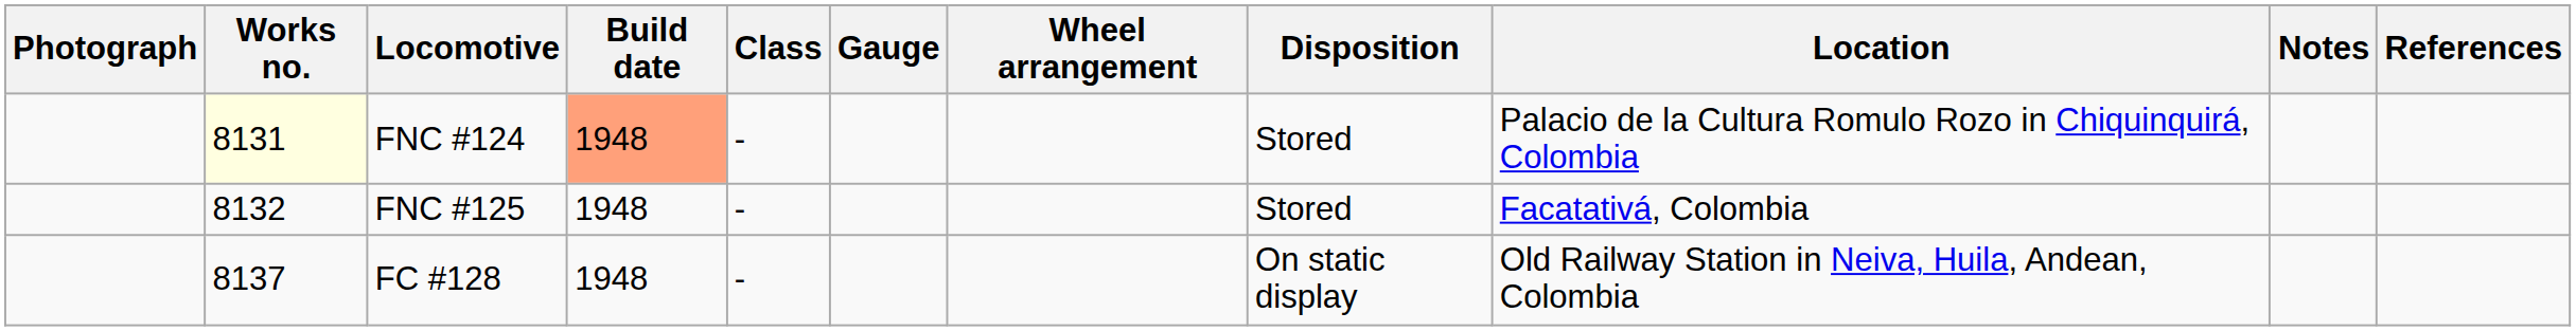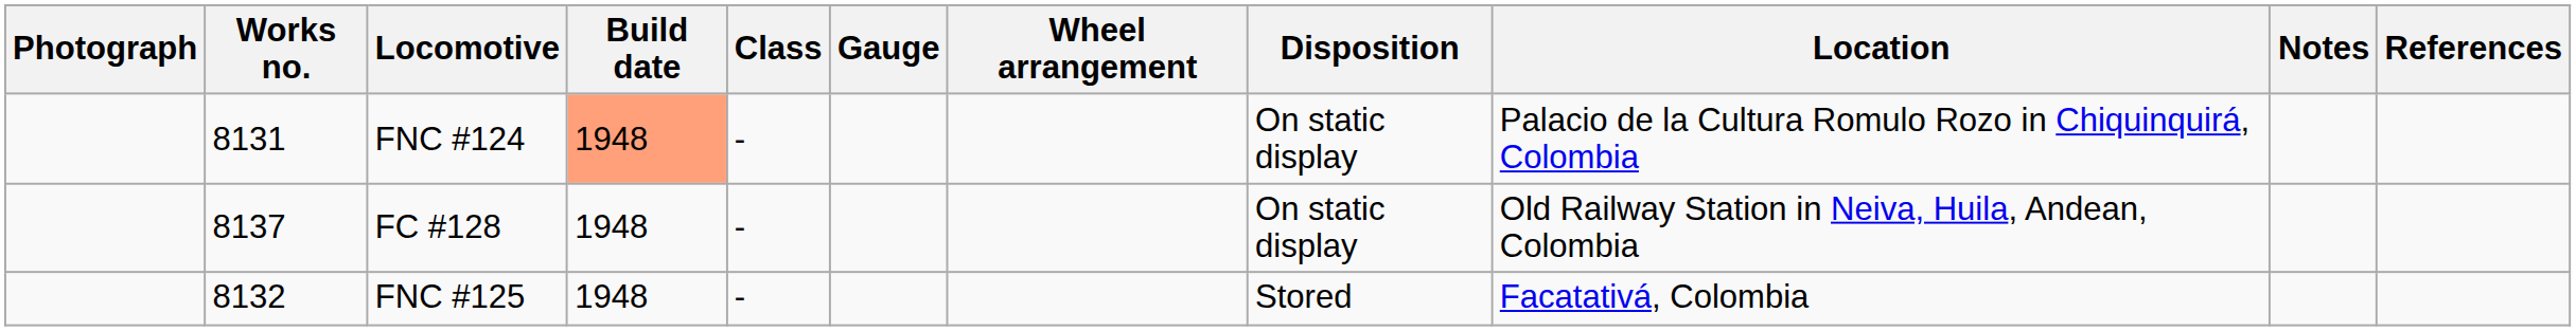 <table class="wikitable">
 <tr>
 <th>Photograph</th>
 <th>Works no.</th>
 <th>Locomotive</th>
 <th>Build date</th>
 <th>Class</th>
 <th>Gauge</th>
 <th>Wheel arrangement</th>
 <th>Disposition</th>
 <th>Location</th>
 <th>Notes</th>
 <th>References</th>
 </tr>
 <tr>
 <td></td>
-<td style="background: lightyellow;">8131</td>
+<td>8131</td>
 <td>FNC #124</td>
 <td style="background: lightsalmon;">1948</td>
 <td>-</td>
 <td></td>
 <td></td>
-<td>Stored</td>
+<td>On static display</td>
 <td>Palacio de la Cultura Romulo Rozo in <a href='#'>Chiquinquirá</a>, <a href='#'>Colombia</a></td>
+<td></td>
+<td></td>
+</tr>
+<tr>
+<td></td>
+<td>8137</td>
+<td>FC #128</td>
+<td>1948</td>
+<td>-</td>
+<td></td>
+<td></td>
+<td>On static display</td>
+<td>Old Railway Station in <a href='#'>Neiva, Huila</a>, Andean, Colombia</td>
 <td></td>
 <td></td>
 </tr>
 <tr>
 <td></td>
 <td>8132</td>
 <td>FNC #125</td>
 <td>1948</td>
 <td>-</td>
 <td></td>
 <td></td>
 <td>Stored</td>
 <td><a href='#'>Facatativá</a>, Colombia</td>
 <td></td>
 <td></td>
 </tr>
-<tr>
-<td></td>
-<td>8137</td>
-<td>FC #128</td>
-<td>1948</td>
-<td>-</td>
-<td></td>
-<td></td>
-<td>On static display</td>
-<td>Old Railway Station in <a href='#'>Neiva, Huila</a>, Andean, Colombia</td>
-<td></td>
-<td></td>
-</tr>
 </table>
